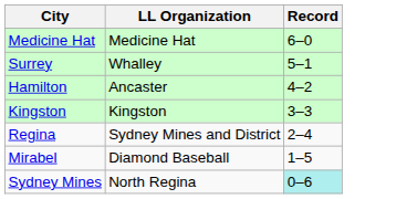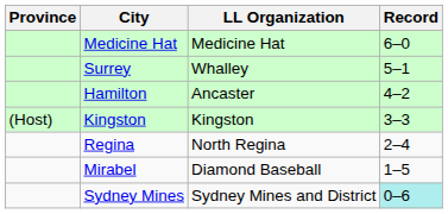 <table class="wikitable">
 <tr>
+<th>Province</th>
 <th>City</th>
 <th>LL Organization</th>
 <th>Record</th>
 </tr>
 <tr bgcolor="ccffcc">
+<td><strong></strong></td>
 <td><a href='#'>Medicine Hat</a></td>
 <td>Medicine Hat</td>
 <td>6–0</td>
 </tr>
 <tr bgcolor="ccffcc">
+<td><strong></strong></td>
 <td><a href='#'>Surrey</a></td>
 <td>Whalley</td>
 <td>5–1</td>
 </tr>
 <tr bgcolor="ccffcc">
+<td><strong></strong></td>
 <td><a href='#'>Hamilton</a></td>
 <td>Ancaster</td>
 <td>4–2</td>
 </tr>
 <tr bgcolor="ccffcc">
+<td><strong></strong> (Host)</td>
 <td><a href='#'>Kingston</a></td>
 <td>Kingston</td>
 <td>3–3</td>
 </tr>
 <tr>
+<td><strong></strong></td>
 <td><a href='#'>Regina</a></td>
-<td>Sydney Mines and District</td>
+<td>North Regina</td>
 <td>2–4</td>
 </tr>
 <tr>
+<td><strong></strong></td>
 <td><a href='#'>Mirabel</a></td>
 <td>Diamond Baseball</td>
 <td>1–5</td>
 </tr>
 <tr>
+<td><strong></strong></td>
 <td><a href='#'>Sydney Mines</a></td>
-<td>North Regina</td>
+<td>Sydney Mines and District</td>
 <td style="background: paleturquoise;">0–6</td>
 </tr>
 </table>
